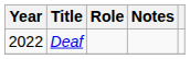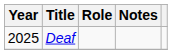 <table class="wikitable sortable">
 <tr>
 <th>Year</th>
 <th>Title</th>
 <th>Role</th>
 <th class="unsortable">Notes</th>
 <th></th>
 </tr>
 <tr>
-<td>2022</td>
+<td>2025</td>
 <td><em><a href='#'>Deaf</a></em></td>
 <td></td>
 <td></td>
 <td align = "center"></td>
 </tr>
 <tr>
 </tr>
 </table>
